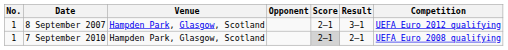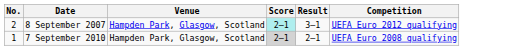 <table class="wikitable sortable">
 <tr>
 <th scope="col">No.</th>
 <th scope="col">Date</th>
 <th scope="col">Venue</th>
-<th scope="col">Opponent</th>
 <th scope="col">Score</th>
 <th scope="col">Result</th>
 <th scope="col">Competition</th>
 </tr>
 <tr>
-<td style="text-align:center">1</td>
+<td style="text-align:center">2</td>
 <td>8 September 2007</td>
 <td><a href='#'>Hampden Park</a>, <a href='#'>Glasgow</a>, Scotland</td>
-<td></td>
-<td style="text-align:center">2–1</td>
+<td style="background: paleturquoise; text-align:center">2–1</td>
 <td style="text-align:center">3–1</td>
 <td><a href='#'>UEFA Euro 2012 qualifying</a></td>
 </tr>
 <tr>
 <td style="text-align:center">1</td>
 <td>7 September 2010</td>
 <td>Hampden Park, Glasgow, Scotland</td>
-<td></td>
 <td style="background: lightgrey; text-align:center">2–1</td>
 <td style="text-align:center">2–1</td>
 <td><a href='#'>UEFA Euro 2008 qualifying</a></td>
 </tr>
 </table>
